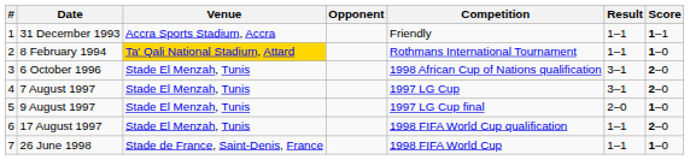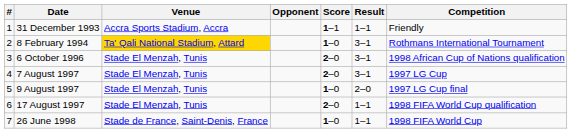 <table class="wikitable" style="text-align:left;">
 <tr>
 <th>#</th>
 <th>Date</th>
 <th>Venue</th>
 <th>Opponent</th>
+<th>Score</th>
+<th>Result</th>
 <th>Competition</th>
-<th>Result</th>
-<th>Score</th>
 </tr>
 <tr>
 <td>1</td>
 <td>31 December 1993</td>
 <td><a href='#'>Accra Sports Stadium</a>, <a href='#'>Accra</a></td>
 <td></td>
+<td><strong>1</strong>–1</td>
+<td>1–1</td>
 <td>Friendly</td>
-<td>1–1</td>
-<td><strong>1</strong>–1</td>
 </tr>
 <tr>
 <td>2</td>
 <td>8 February 1994</td>
 <td style="background: gold;"><a href='#'>Ta' Qali National Stadium</a>, <a href='#'>Attard</a></td>
 <td></td>
+<td><strong>1</strong>–0</td>
+<td>3–1</td>
 <td><a href='#'>Rothmans International Tournament</a></td>
-<td>1–1</td>
-<td><strong>1</strong>–0</td>
 </tr>
 <tr>
 <td>3</td>
 <td>6 October 1996</td>
 <td><a href='#'>Stade El Menzah</a>, <a href='#'>Tunis</a></td>
 <td></td>
+<td><strong>2</strong>–0</td>
+<td>3–1</td>
 <td><a href='#'>1998 African Cup of Nations qualification</a></td>
-<td>3–1</td>
-<td><strong>2</strong>–0</td>
 </tr>
 <tr>
 <td>4</td>
 <td>7 August 1997</td>
 <td><a href='#'>Stade El Menzah</a>, <a href='#'>Tunis</a></td>
 <td></td>
+<td><strong>2</strong>–0</td>
+<td>3–1</td>
 <td><a href='#'>1997 LG Cup</a></td>
-<td>3–1</td>
-<td><strong>2</strong>–0</td>
 </tr>
 <tr>
 <td>5</td>
 <td>9 August 1997</td>
 <td><a href='#'>Stade El Menzah</a>, <a href='#'>Tunis</a></td>
 <td></td>
+<td><strong>1</strong>–0</td>
+<td>2–0</td>
 <td><a href='#'>1997 LG Cup final</a></td>
-<td>2–0</td>
-<td><strong>1</strong>–0</td>
 </tr>
 <tr>
 <td>6</td>
 <td>17 August 1997</td>
 <td><a href='#'>Stade El Menzah</a>, <a href='#'>Tunis</a></td>
 <td></td>
+<td><strong>2</strong>–0</td>
+<td>1–1</td>
 <td><a href='#'>1998 FIFA World Cup qualification</a></td>
-<td>1–1</td>
-<td><strong>2</strong>–0</td>
 </tr>
 <tr>
 <td>7</td>
 <td>26 June 1998</td>
 <td><a href='#'>Stade de France</a>, <a href='#'>Saint-Denis</a>, <a href='#'>France</a></td>
 <td></td>
+<td><strong>1</strong>–0</td>
+<td>1–1</td>
 <td><a href='#'>1998 FIFA World Cup</a></td>
-<td>1–1</td>
-<td><strong>1</strong>–0</td>
 </tr>
 </table>
